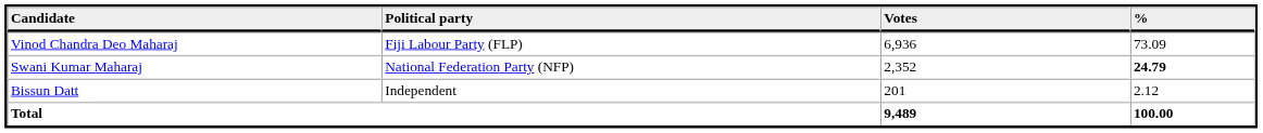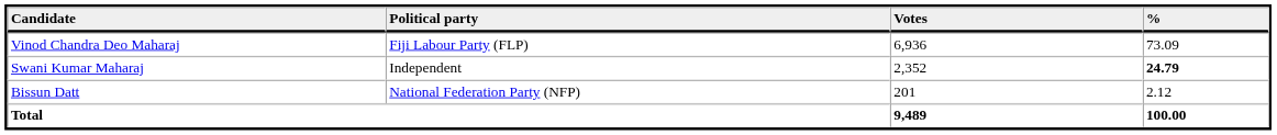 <table table width="70%" border="1" align="center" cellpadding=3 cellspacing=0 style="margin:5px; border:3px solid;">
 <tr>
 <td td width="30%" style="border-bottom:3px solid; background:#efefef;"><strong>Candidate</strong></td>
 <td td width="40%" style="border-bottom:3px solid; background:#efefef;"><strong>Political party</strong></td>
 <td td width="20%" style="border-bottom:3px solid; background:#efefef;"><strong>Votes</strong></td>
 <td td width="10%" style="border-bottom:3px solid; background:#efefef;"><strong>%</strong></td>
 </tr>
 <tr>
 <td><a href='#'>Vinod Chandra Deo Maharaj</a></td>
 <td><a href='#'>Fiji Labour Party</a> (FLP)</td>
 <td>6,936</td>
 <td>73.09</td>
 </tr>
 <tr>
 <td><a href='#'>Swani Kumar Maharaj</a></td>
-<td><a href='#'>National Federation Party</a> (NFP)</td>
+<td>Independent</td>
 <td>2,352</td>
 <td><strong>24.79</strong></td>
 </tr>
 <tr>
 <td><a href='#'>Bissun Datt</a></td>
-<td>Independent</td>
+<td><a href='#'>National Federation Party</a> (NFP)</td>
 <td>201</td>
 <td>2.12</td>
 </tr>
 <tr>
 <td colspan=2><strong>Total</strong></td>
 <td><strong>9,489</strong></td>
 <td><strong>100.00</strong></td>
 </tr>
 <tr>
 </tr>
 </table>
